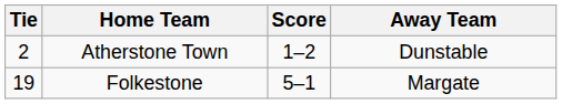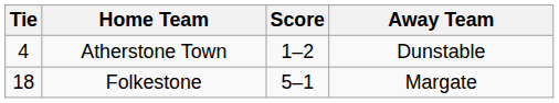 <table class="wikitable" style="text-align:center;">
 <tr>
 <th width=20>Tie</th>
 <th width=175>Home Team</th>
 <th width=20>Score</th>
 <th width=175>Away Team</th>
 </tr>
 <tr>
-<td>2</td>
+<td>4</td>
 <td>Atherstone Town</td>
 <td>1–2</td>
 <td>Dunstable</td>
 </tr>
 <tr>
-<td>19</td>
+<td>18</td>
 <td>Folkestone</td>
 <td>5–1</td>
 <td>Margate</td>
 </tr>
 </table>
